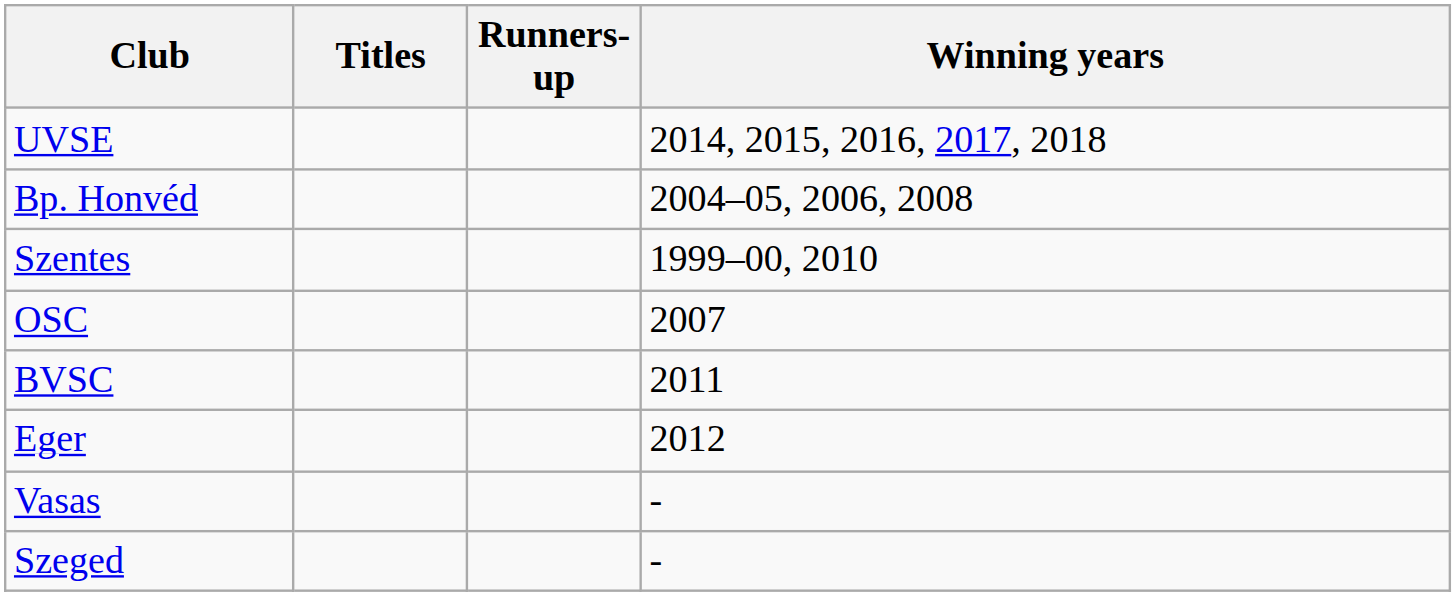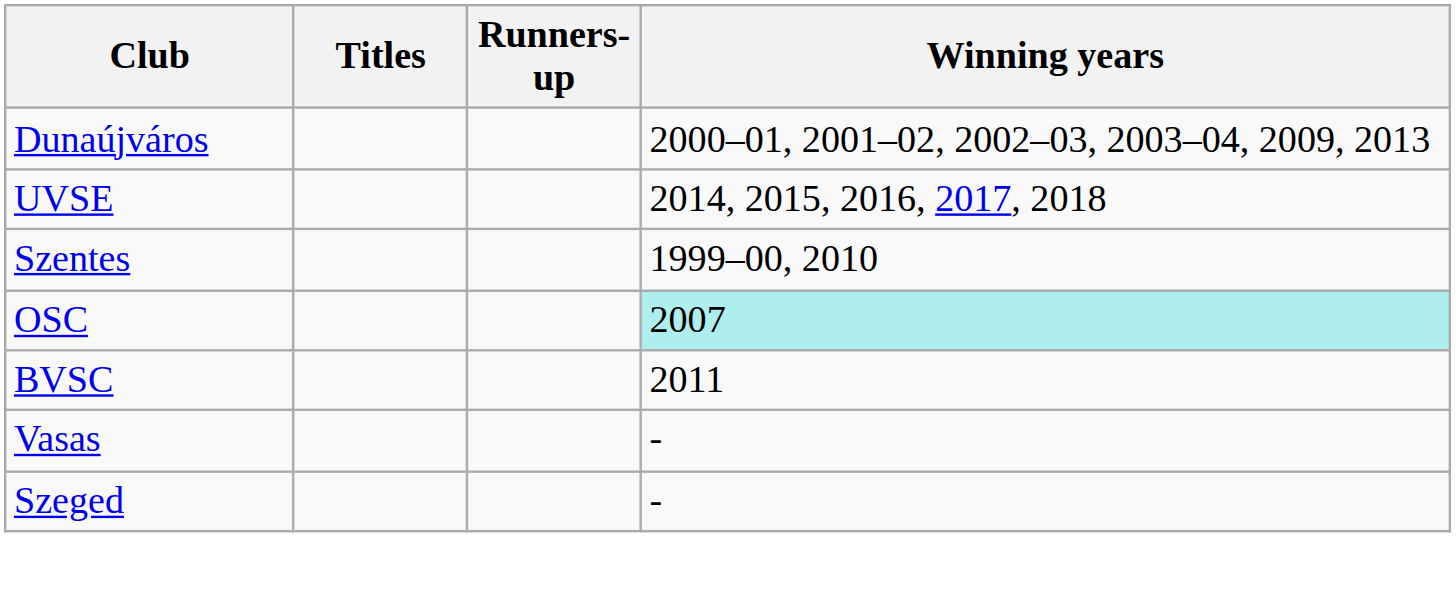 <table class="wikitable sortable">
 <tr>
 <th style="width:20%;">Club</th>
 <th style="width:12%;">Titles</th>
 <th style="width:12%;">Runners-up</th>
 <th>Winning years</th>
 </tr>
 <tr>
+<td><a href='#'>Dunaújváros</a></td>
+<td></td>
+<td></td>
+<td>2000–01, 2001–02, 2002–03, 2003–04, 2009, 2013</td>
+</tr>
+<tr>
 <td><a href='#'>UVSE</a></td>
 <td></td>
 <td></td>
 <td>2014, 2015, 2016, <a href='#'>2017</a>, 2018</td>
-</tr>
-<tr>
-<td><a href='#'>Bp. Honvéd</a></td>
-<td></td>
-<td></td>
-<td>2004–05, 2006, 2008</td>
 </tr>
 <tr>
 <td><a href='#'>Szentes</a></td>
 <td></td>
 <td></td>
 <td>1999–00, 2010</td>
 </tr>
 <tr>
 <td><a href='#'>OSC</a></td>
 <td></td>
 <td></td>
-<td>2007</td>
+<td style="background: paleturquoise;">2007</td>
 </tr>
 <tr>
 <td><a href='#'>BVSC</a></td>
 <td></td>
 <td></td>
 <td>2011</td>
-</tr>
-<tr>
-<td><a href='#'>Eger</a></td>
-<td></td>
-<td></td>
-<td>2012</td>
 </tr>
 <tr>
 <td><a href='#'>Vasas</a></td>
 <td></td>
 <td></td>
 <td>-</td>
 </tr>
 <tr>
 <td><a href='#'>Szeged</a></td>
 <td></td>
 <td></td>
 <td>-</td>
 </tr>
 </table>
